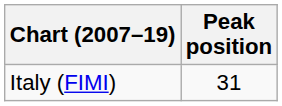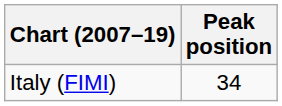 <table class="wikitable sortable">
 <tr>
 <th>Chart (2007–19)</th>
 <th>Peak<br>position</th>
 </tr>
 <tr>
 <td>Italy (<a href='#'>FIMI</a>)</td>
-<td style="text-align:center;">31</td>
+<td style="text-align:center;">34</td>
 </tr>
 </table>
